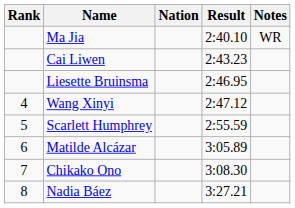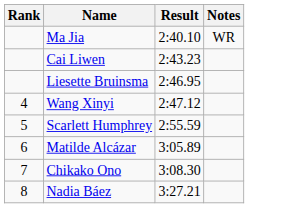 <table class="wikitable sortable" style="text-align:center">
 <tr>
 <th>Rank</th>
 <th>Name</th>
-<th>Nation</th>
 <th>Result</th>
 <th>Notes</th>
 </tr>
 <tr>
 <td></td>
 <td align=left><a href='#'>Ma Jia</a></td>
-<td align=left></td>
 <td>2:40.10</td>
 <td>WR</td>
 </tr>
 <tr>
 <td></td>
 <td align=left><a href='#'>Cai Liwen</a></td>
-<td align=left></td>
 <td>2:43.23</td>
 <td></td>
 </tr>
 <tr>
 <td></td>
 <td align=left><a href='#'>Liesette Bruinsma</a></td>
-<td align=left></td>
 <td>2:46.95</td>
 <td></td>
 </tr>
 <tr>
 <td>4</td>
 <td align=left><a href='#'>Wang Xinyi</a></td>
-<td align=left></td>
 <td>2:47.12</td>
 <td></td>
 </tr>
 <tr>
 <td>5</td>
 <td align=left><a href='#'>Scarlett Humphrey</a></td>
-<td align=left></td>
 <td>2:55.59</td>
 <td></td>
 </tr>
 <tr>
 <td>6</td>
 <td align=left><a href='#'>Matilde Alcázar</a></td>
-<td align=left></td>
 <td>3:05.89</td>
 <td></td>
 </tr>
 <tr>
 <td>7</td>
 <td align=left><a href='#'>Chikako Ono</a></td>
-<td align=left></td>
 <td>3:08.30</td>
 <td></td>
 </tr>
 <tr>
 <td>8</td>
 <td align=left><a href='#'>Nadia Báez</a></td>
-<td align=left></td>
 <td>3:27.21</td>
 <td></td>
 </tr>
 </table>
